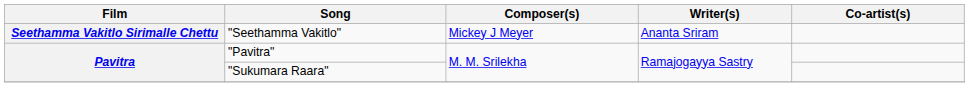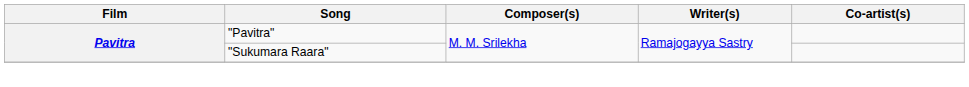 <table class="wikitable plainrowheaders" width="100%" textcolor:#000;">
 <tr>
 <th scope="col" width=23%><strong>Film</strong></th>
 <th scope="col" width=23%><strong>Song</strong></th>
 <th scope="col" width=20%><strong>Composer(s)</strong></th>
 <th scope="col" width=16%><strong>Writer(s)</strong></th>
 <th scope="col" width=18%><strong>Co-artist(s)</strong></th>
-</tr>
-<tr>
-<th><em><a href='#'>Seethamma Vakitlo Sirimalle Chettu</a></em></th>
-<td>"Seethamma Vakitlo"</td>
-<td><a href='#'>Mickey J Meyer</a></td>
-<td><a href='#'>Ananta Sriram</a></td>
-<td></td>
 </tr>
 <tr>
 <th rowspan="2"><em><a href='#'>Pavitra</a></em></th>
 <td>"Pavitra"</td>
 <td rowspan="2"><a href='#'>M. M. Srilekha</a></td>
 <td rowspan="2"><a href='#'>Ramajogayya Sastry</a></td>
 <td></td>
 </tr>
 <tr>
 <td>"Sukumara Raara"</td>
 <td></td>
 </tr>
 <tr>
 </tr>
 </table>
